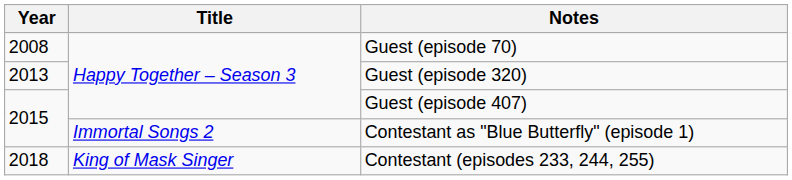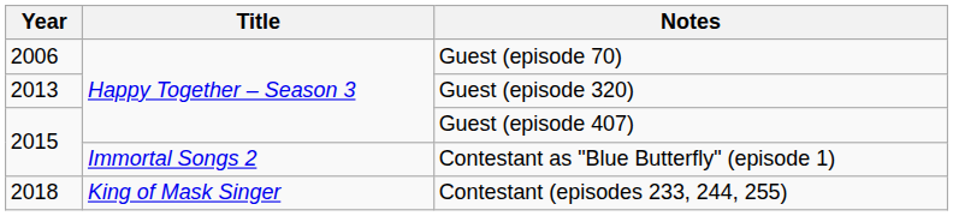 <table class="wikitable" style="width:700px;">
 <tr>
 <th width=50px>Year</th>
 <th>Title</th>
 <th>Notes</th>
 </tr>
 <tr>
-<td>2008</td>
+<td>2006</td>
 <td rowspan=3><em><a href='#'>Happy Together – Season 3</a></em></td>
 <td>Guest (episode 70)</td>
 </tr>
 <tr>
 <td>2013</td>
 <td>Guest (episode 320)</td>
 </tr>
 <tr>
 <td rowspan=2>2015</td>
 <td>Guest (episode 407)</td>
 </tr>
 <tr>
 <td><em><a href='#'>Immortal Songs 2</a></em></td>
 <td>Contestant as "Blue Butterfly" (episode 1)</td>
 </tr>
 <tr>
 <td>2018</td>
 <td><em><a href='#'>King of Mask Singer</a></em></td>
 <td>Contestant (episodes 233, 244, 255)</td>
 </tr>
 </table>
